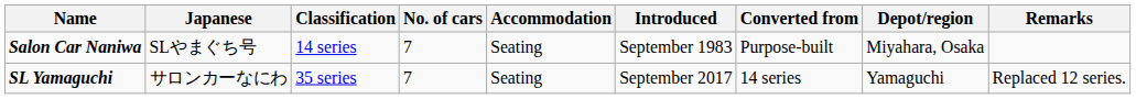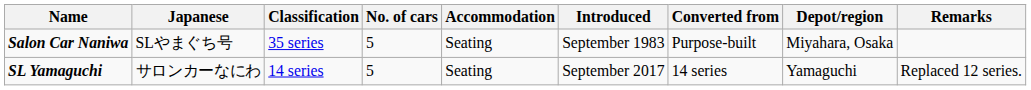 <table class="wikitable">
 <tr>
 <th>Name</th>
 <th>Japanese</th>
 <th>Classification</th>
 <th>No. of cars</th>
 <th>Accommodation</th>
 <th>Introduced</th>
 <th>Converted from</th>
 <th>Depot/region</th>
 <th>Remarks</th>
 </tr>
 <tr>
 <td><strong><em>Salon Car Naniwa</em></strong></td>
 <td>SLやまぐち号</td>
-<td><a href='#'>14 series</a></td>
-<td>7</td>
+<td><a href='#'>35 series</a></td>
+<td>5</td>
 <td>Seating</td>
 <td>September 1983</td>
 <td>Purpose-built</td>
 <td>Miyahara, Osaka</td>
 <td></td>
 </tr>
 <tr>
 <td><strong><em>SL Yamaguchi</em></strong></td>
 <td>サロンカーなにわ</td>
-<td><a href='#'>35 series</a></td>
-<td>7</td>
+<td><a href='#'>14 series</a></td>
+<td>5</td>
 <td>Seating</td>
 <td>September 2017</td>
 <td>14 series</td>
 <td>Yamaguchi</td>
 <td>Replaced 12 series.</td>
 </tr>
 </table>
